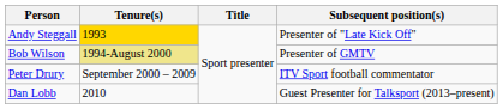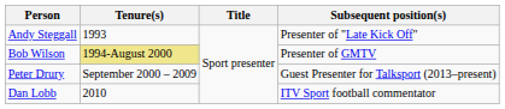 <table class="wikitable" style="font-size:90%;">
 <tr>
 <th>Person</th>
 <th>Tenure(s)</th>
 <th>Title</th>
 <th>Subsequent position(s)</th>
 </tr>
 <tr>
 <td><a href='#'>Andy Steggall</a></td>
-<td style="background: gold;">1993</td>
+<td>1993</td>
 <td rowspan=4>Sport presenter</td>
 <td>Presenter of "<a href='#'>Late Kick Off</a>"</td>
 </tr>
 <tr>
 <td><a href='#'>Bob Wilson</a></td>
 <td style="background: khaki;">1994-August 2000</td>
 <td>Presenter of <a href='#'>GMTV</a></td>
 </tr>
 <tr>
 <td><a href='#'>Peter Drury</a></td>
 <td>September 2000 – 2009</td>
-<td><a href='#'>ITV Sport</a> football commentator</td>
+<td>Guest Presenter for <a href='#'>Talksport</a> (2013–present)</td>
 </tr>
 <tr>
 <td><a href='#'>Dan Lobb</a></td>
 <td>2010</td>
-<td>Guest Presenter for <a href='#'>Talksport</a> (2013–present)</td>
+<td><a href='#'>ITV Sport</a> football commentator</td>
 </tr>
 </table>
